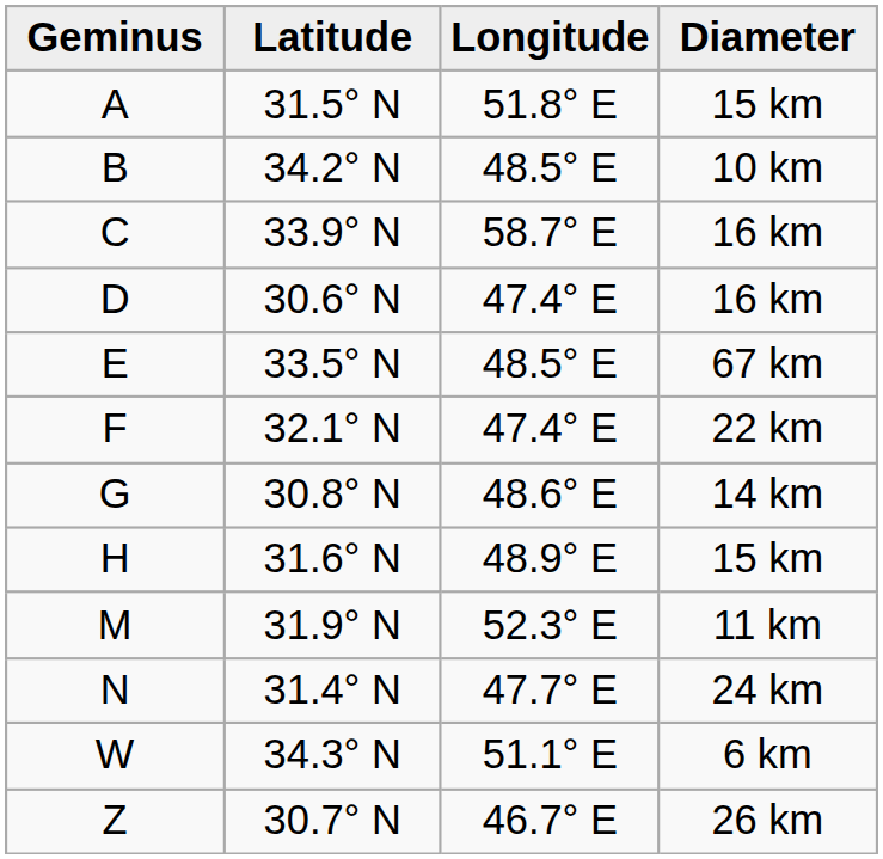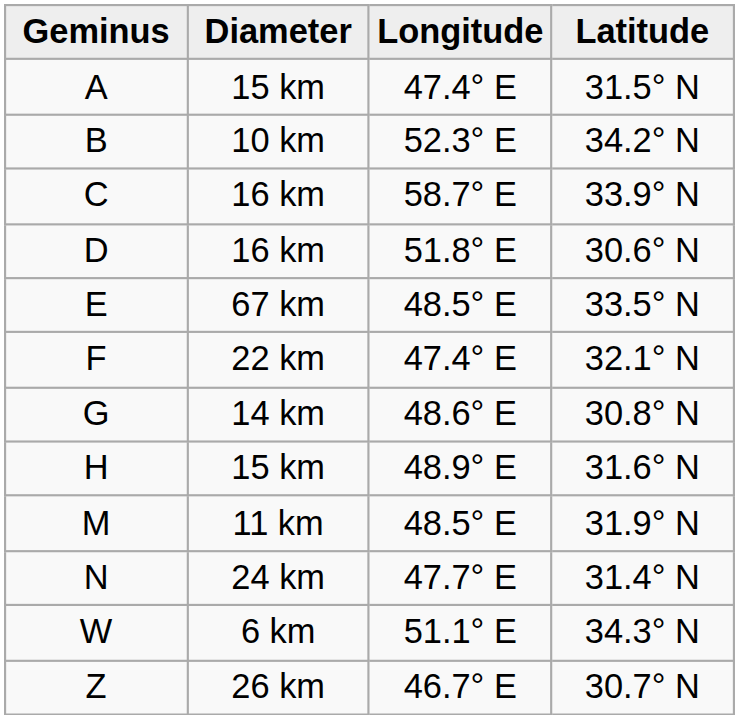 <table class="wikitable">
 <tr>
 <th width="25%" style="background:#eeeeee;">Geminus</th>
+<th width="25%" style="background:#eeeeee;">Diameter</th>
+<th width="25%" style="background:#eeeeee;">Longitude</th>
 <th width="25%" style="background:#eeeeee;">Latitude</th>
-<th width="25%" style="background:#eeeeee;">Longitude</th>
-<th width="25%" style="background:#eeeeee;">Diameter</th>
 </tr>
 <tr>
 <td align="center">A</td>
+<td align="center">15 km</td>
+<td align="center">47.4° E</td>
 <td align="center">31.5° N</td>
-<td align="center">51.8° E</td>
-<td align="center">15 km</td>
 </tr>
 <tr>
 <td align="center">B</td>
+<td align="center">10 km</td>
+<td align="center">52.3° E</td>
 <td align="center">34.2° N</td>
-<td align="center">48.5° E</td>
-<td align="center">10 km</td>
 </tr>
 <tr>
 <td align="center">C</td>
+<td align="center">16 km</td>
+<td align="center">58.7° E</td>
 <td align="center">33.9° N</td>
-<td align="center">58.7° E</td>
-<td align="center">16 km</td>
 </tr>
 <tr>
 <td align="center">D</td>
+<td align="center">16 km</td>
+<td align="center">51.8° E</td>
 <td align="center">30.6° N</td>
-<td align="center">47.4° E</td>
-<td align="center">16 km</td>
 </tr>
 <tr>
 <td align="center">E</td>
+<td align="center">67 km</td>
+<td align="center">48.5° E</td>
 <td align="center">33.5° N</td>
-<td align="center">48.5° E</td>
-<td align="center">67 km</td>
 </tr>
 <tr>
 <td align="center">F</td>
+<td align="center">22 km</td>
+<td align="center">47.4° E</td>
 <td align="center">32.1° N</td>
-<td align="center">47.4° E</td>
-<td align="center">22 km</td>
 </tr>
 <tr>
 <td align="center">G</td>
+<td align="center">14 km</td>
+<td align="center">48.6° E</td>
 <td align="center">30.8° N</td>
-<td align="center">48.6° E</td>
-<td align="center">14 km</td>
 </tr>
 <tr>
 <td align="center">H</td>
+<td align="center">15 km</td>
+<td align="center">48.9° E</td>
 <td align="center">31.6° N</td>
-<td align="center">48.9° E</td>
-<td align="center">15 km</td>
 </tr>
 <tr>
 <td align="center">M</td>
+<td align="center">11 km</td>
+<td align="center">48.5° E</td>
 <td align="center">31.9° N</td>
-<td align="center">52.3° E</td>
-<td align="center">11 km</td>
 </tr>
 <tr>
 <td align="center">N</td>
+<td align="center">24 km</td>
+<td align="center">47.7° E</td>
 <td align="center">31.4° N</td>
-<td align="center">47.7° E</td>
-<td align="center">24 km</td>
 </tr>
 <tr>
 <td align="center">W</td>
+<td align="center">6 km</td>
+<td align="center">51.1° E</td>
 <td align="center">34.3° N</td>
-<td align="center">51.1° E</td>
-<td align="center">6 km</td>
 </tr>
 <tr>
 <td align="center">Z</td>
+<td align="center">26 km</td>
+<td align="center">46.7° E</td>
 <td align="center">30.7° N</td>
-<td align="center">46.7° E</td>
-<td align="center">26 km</td>
 </tr>
 </table>
